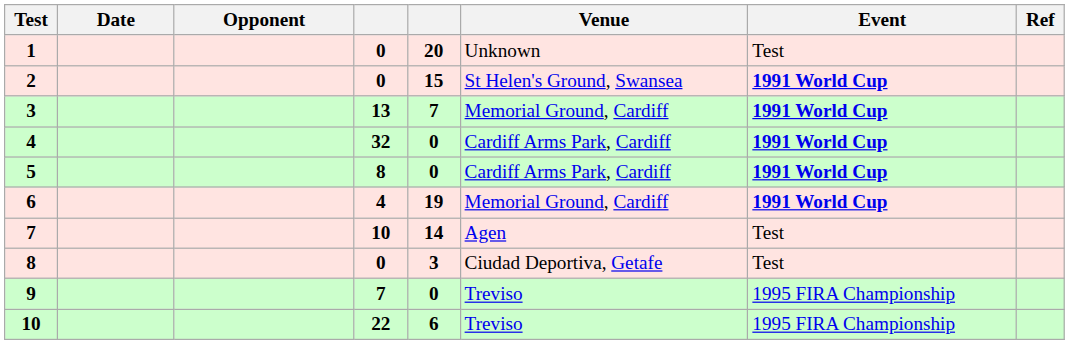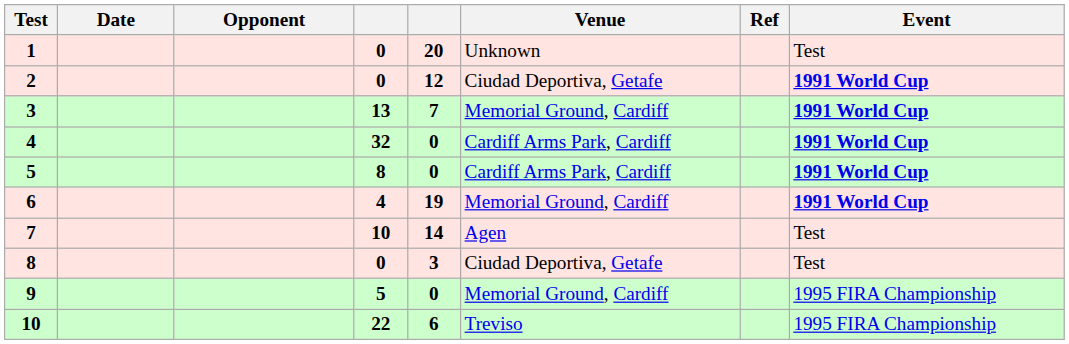 <table class="wikitable sortable" style="width:100%">
 <tr>
 <th style="width:5%">Test</th>
 <th style="width:11%">Date</th>
 <th style="width:17%">Opponent</th>
 <th style="width:5%"></th>
 <th style="width:5%"></th>
 <th>Venue</th>
+<th>Ref</th>
 <th>Event</th>
-<th>Ref</th>
 </tr>
 <tr bgcolor="FFE4E1">
 <td align="center"><strong>1</strong></td>
 <td></td>
 <td></td>
 <td align="center"><strong>0</strong></td>
 <td align="center"><strong>20</strong></td>
 <td>Unknown</td>
+<td></td>
 <td>Test</td>
-<td></td>
 </tr>
 <tr bgcolor="FFE4E1">
 <td align="center"><strong>2</strong></td>
 <td></td>
 <td></td>
 <td align="center"><strong>0</strong></td>
-<td align="center"><strong>15</strong></td>
-<td><a href='#'>St Helen's Ground</a>, <a href='#'>Swansea</a></td>
+<td align="center"><strong>12</strong></td>
+<td>Ciudad Deportiva, <a href='#'>Getafe</a></td>
+<td></td>
 <td><a href='#'><strong>1991 World Cup</strong></a></td>
-<td></td>
 </tr>
 <tr bgcolor="#ccffcc">
 <td align="center"><strong>3</strong></td>
 <td></td>
 <td></td>
 <td align="center"><strong>13</strong></td>
 <td align="center"><strong>7</strong></td>
 <td><a href='#'>Memorial Ground</a>, <a href='#'>Cardiff</a></td>
+<td></td>
 <td><a href='#'><strong>1991 World Cup</strong></a></td>
-<td></td>
 </tr>
 <tr bgcolor="#ccffcc">
 <td align="center"><strong>4</strong></td>
 <td></td>
 <td></td>
 <td align="center"><strong>32</strong></td>
 <td align="center"><strong>0</strong></td>
 <td><a href='#'>Cardiff Arms Park</a>, <a href='#'>Cardiff</a></td>
+<td></td>
 <td><a href='#'><strong>1991 World Cup</strong></a></td>
-<td></td>
 </tr>
 <tr bgcolor="#ccffcc">
 <td align="center"><strong>5</strong></td>
 <td></td>
 <td></td>
 <td align="center"><strong>8</strong></td>
 <td align="center"><strong>0</strong></td>
 <td><a href='#'>Cardiff Arms Park</a>, <a href='#'>Cardiff</a></td>
+<td></td>
 <td><a href='#'><strong>1991 World Cup</strong></a></td>
-<td></td>
 </tr>
 <tr bgcolor="FFE4E1">
 <td align="center"><strong>6</strong></td>
 <td></td>
 <td></td>
 <td align="center"><strong>4</strong></td>
 <td align="center"><strong>19</strong></td>
 <td><a href='#'>Memorial Ground</a>, <a href='#'>Cardiff</a></td>
+<td></td>
 <td><a href='#'><strong>1991 World Cup</strong></a></td>
-<td></td>
 </tr>
 <tr bgcolor="FFE4E1">
 <td align="center"><strong>7</strong></td>
 <td></td>
 <td></td>
 <td align="center"><strong>10</strong></td>
 <td align="center"><strong>14</strong></td>
 <td><a href='#'>Agen</a></td>
+<td></td>
 <td>Test</td>
-<td></td>
 </tr>
 <tr bgcolor="FFE4E1">
 <td align="center"><strong>8</strong></td>
 <td></td>
 <td></td>
 <td align="center"><strong>0</strong></td>
 <td align="center"><strong>3</strong></td>
 <td>Ciudad Deportiva, <a href='#'>Getafe</a></td>
+<td></td>
 <td>Test</td>
-<td></td>
 </tr>
 <tr bgcolor="#ccffcc">
 <td align="center"><strong>9</strong></td>
 <td></td>
 <td></td>
-<td align="center"><strong>7</strong></td>
+<td align="center"><strong>5</strong></td>
 <td align="center"><strong>0</strong></td>
-<td><a href='#'>Treviso</a></td>
+<td><a href='#'>Memorial Ground</a>, <a href='#'>Cardiff</a></td>
+<td></td>
 <td><a href='#'>1995 FIRA Championship</a></td>
-<td></td>
 </tr>
 <tr bgcolor="#ccffcc">
 <td align="center"><strong>10</strong></td>
 <td></td>
 <td></td>
 <td align="center"><strong>22</strong></td>
 <td align="center"><strong>6</strong></td>
 <td><a href='#'>Treviso</a></td>
+<td></td>
 <td><a href='#'>1995 FIRA Championship</a></td>
-<td></td>
 </tr>
 </table>
